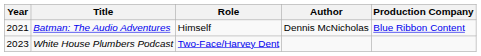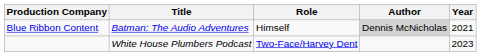 <table class="wikitable">
 <tr>
-<th>Year</th>
+<th>Production Company</th>
 <th>Title</th>
 <th>Role</th>
 <th>Author</th>
-<th>Production Company</th>
+<th>Year</th>
 </tr>
 <tr>
-<td>2021</td>
+<td><a href='#'>Blue Ribbon Content</a></td>
 <td><em><a href='#'>Batman: The Audio Adventures</a></em></td>
 <td>Himself</td>
-<td>Dennis McNicholas</td>
-<td><a href='#'>Blue Ribbon Content</a></td>
+<td style="background: lightgrey;">Dennis McNicholas</td>
+<td>2021</td>
 </tr>
 <tr>
-<td>2023</td>
+<td></td>
 <td><em>White House Plumbers Podcast</em></td>
 <td><a href='#'>Two-Face/Harvey Dent</a></td>
 <td></td>
-<td></td>
+<td>2023</td>
 </tr>
 </table>
